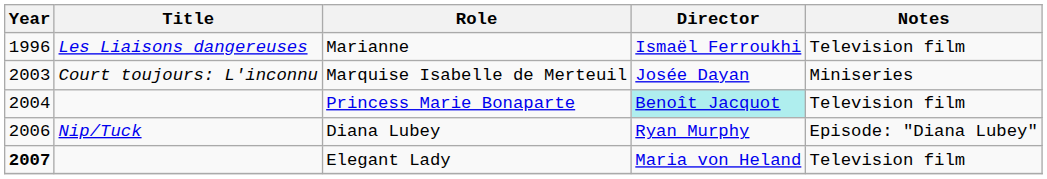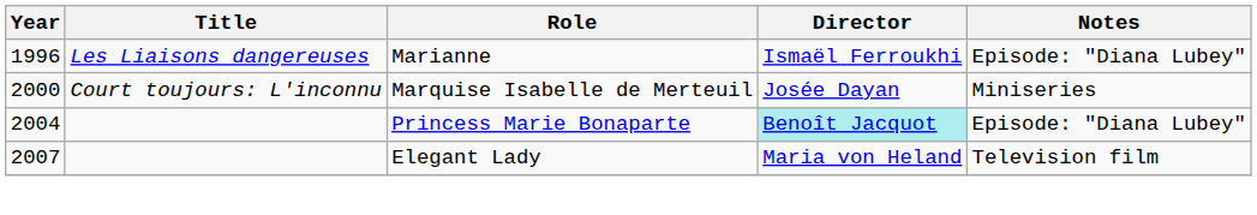 <table class="wikitable sortable">
 <tr>
 <th>Year</th>
 <th>Title</th>
 <th>Role</th>
 <th>Director</th>
 <th class="unsortable">Notes</th>
 </tr>
 <tr>
 <td>1996</td>
 <td><em><a href='#'>Les Liaisons dangereuses</a></em></td>
 <td>Marianne</td>
 <td><a href='#'>Ismaël Ferroukhi</a></td>
-<td>Television film</td>
+<td>Episode: "Diana Lubey"</td>
 </tr>
 <tr>
-<td>2003</td>
+<td>2000</td>
 <td><em>Court toujours: L'inconnu</em></td>
 <td>Marquise Isabelle de Merteuil</td>
 <td><a href='#'>Josée Dayan</a></td>
 <td>Miniseries</td>
 </tr>
 <tr>
 <td>2004</td>
 <td><em></em></td>
 <td><a href='#'>Princess Marie Bonaparte</a></td>
 <td style="background: paleturquoise;"><a href='#'>Benoît Jacquot</a></td>
-<td>Television film</td>
-</tr>
-<tr>
-<td>2006</td>
-<td><em><a href='#'>Nip/Tuck</a></em></td>
-<td>Diana Lubey</td>
-<td><a href='#'>Ryan Murphy</a></td>
 <td>Episode: "Diana Lubey"</td>
 </tr>
 <tr>
-<td><strong>2007</strong></td>
+<td>2007</td>
 <td><em></em></td>
 <td>Elegant Lady</td>
 <td><a href='#'>Maria von Heland</a></td>
 <td>Television film</td>
 </tr>
 <tr>
 </tr>
 </table>
